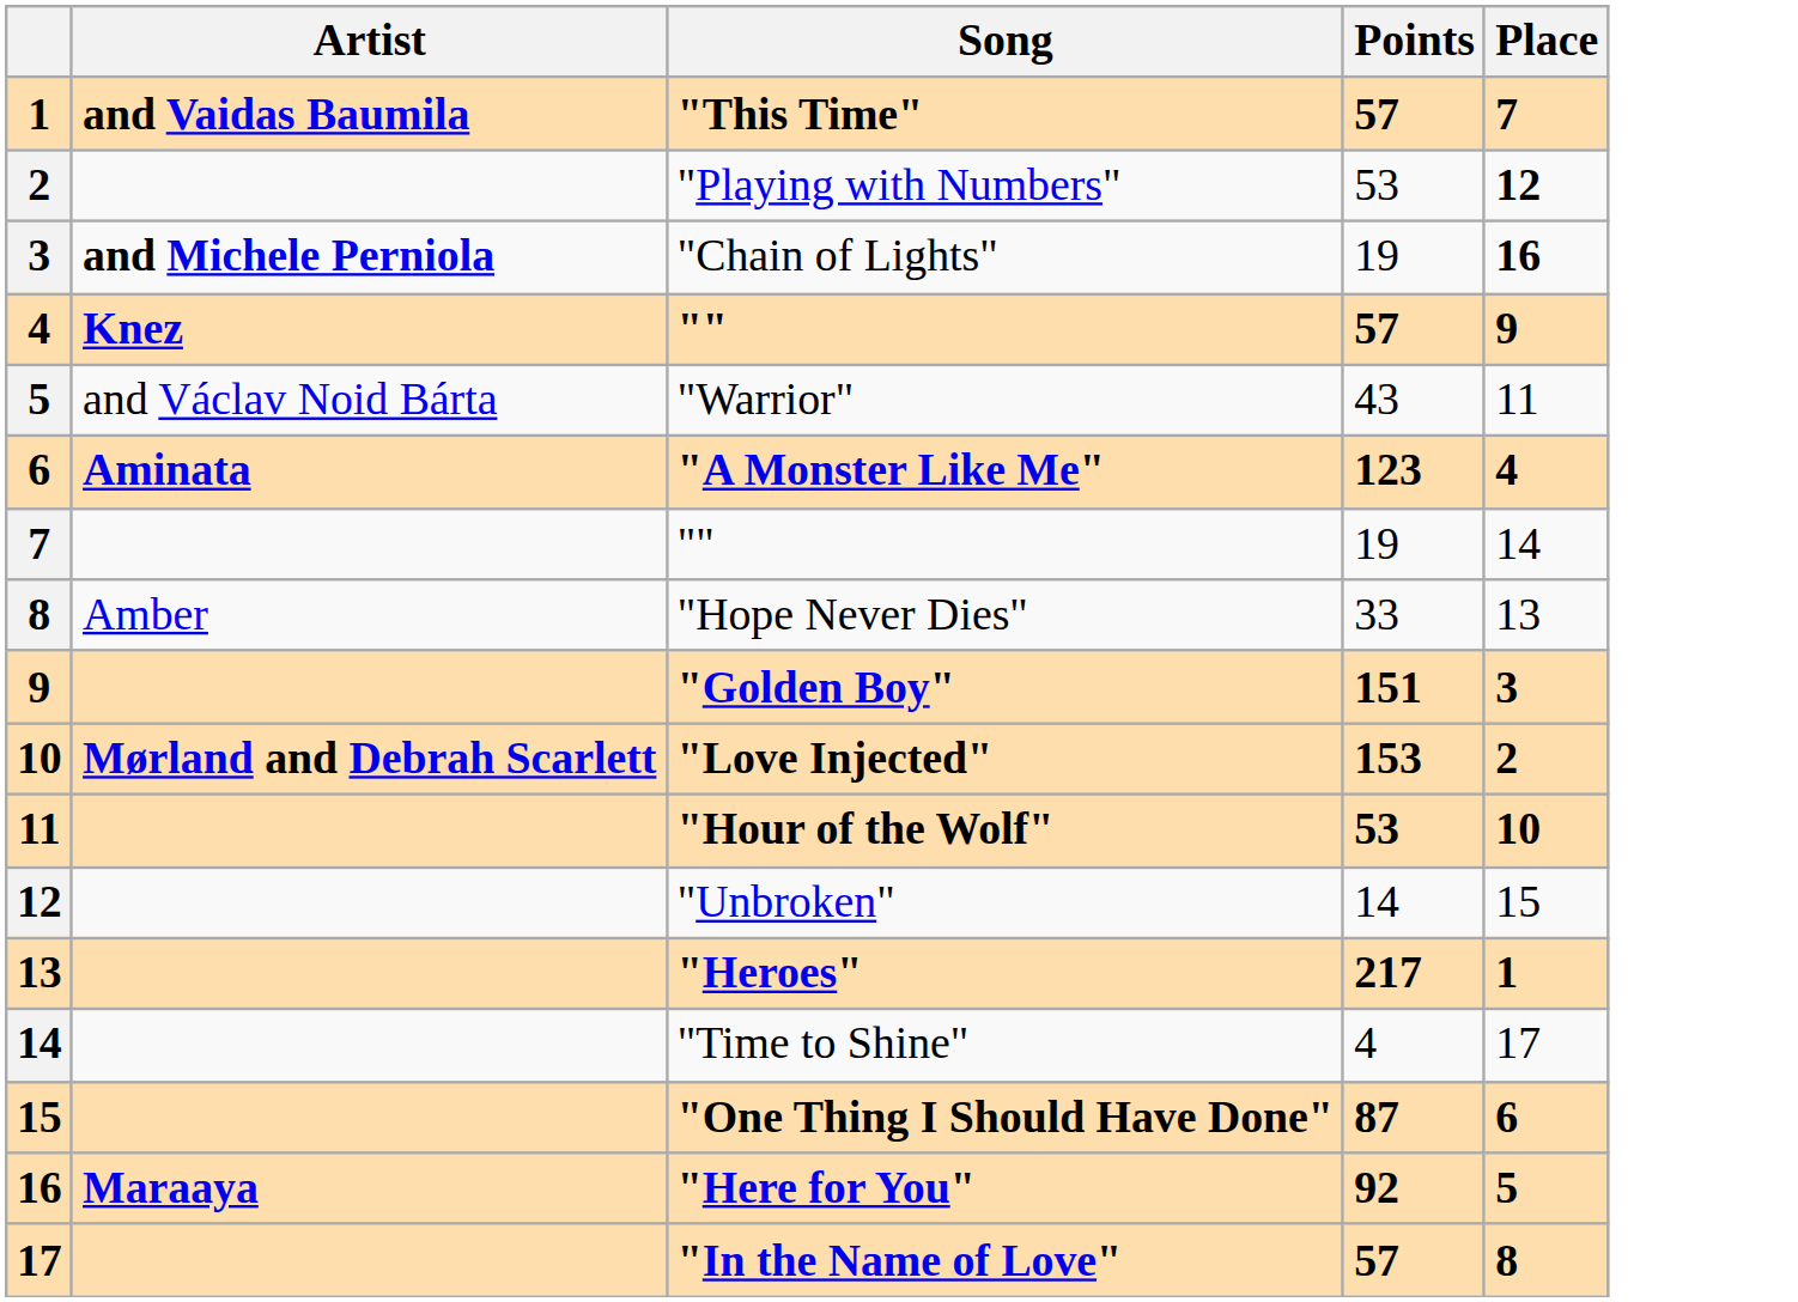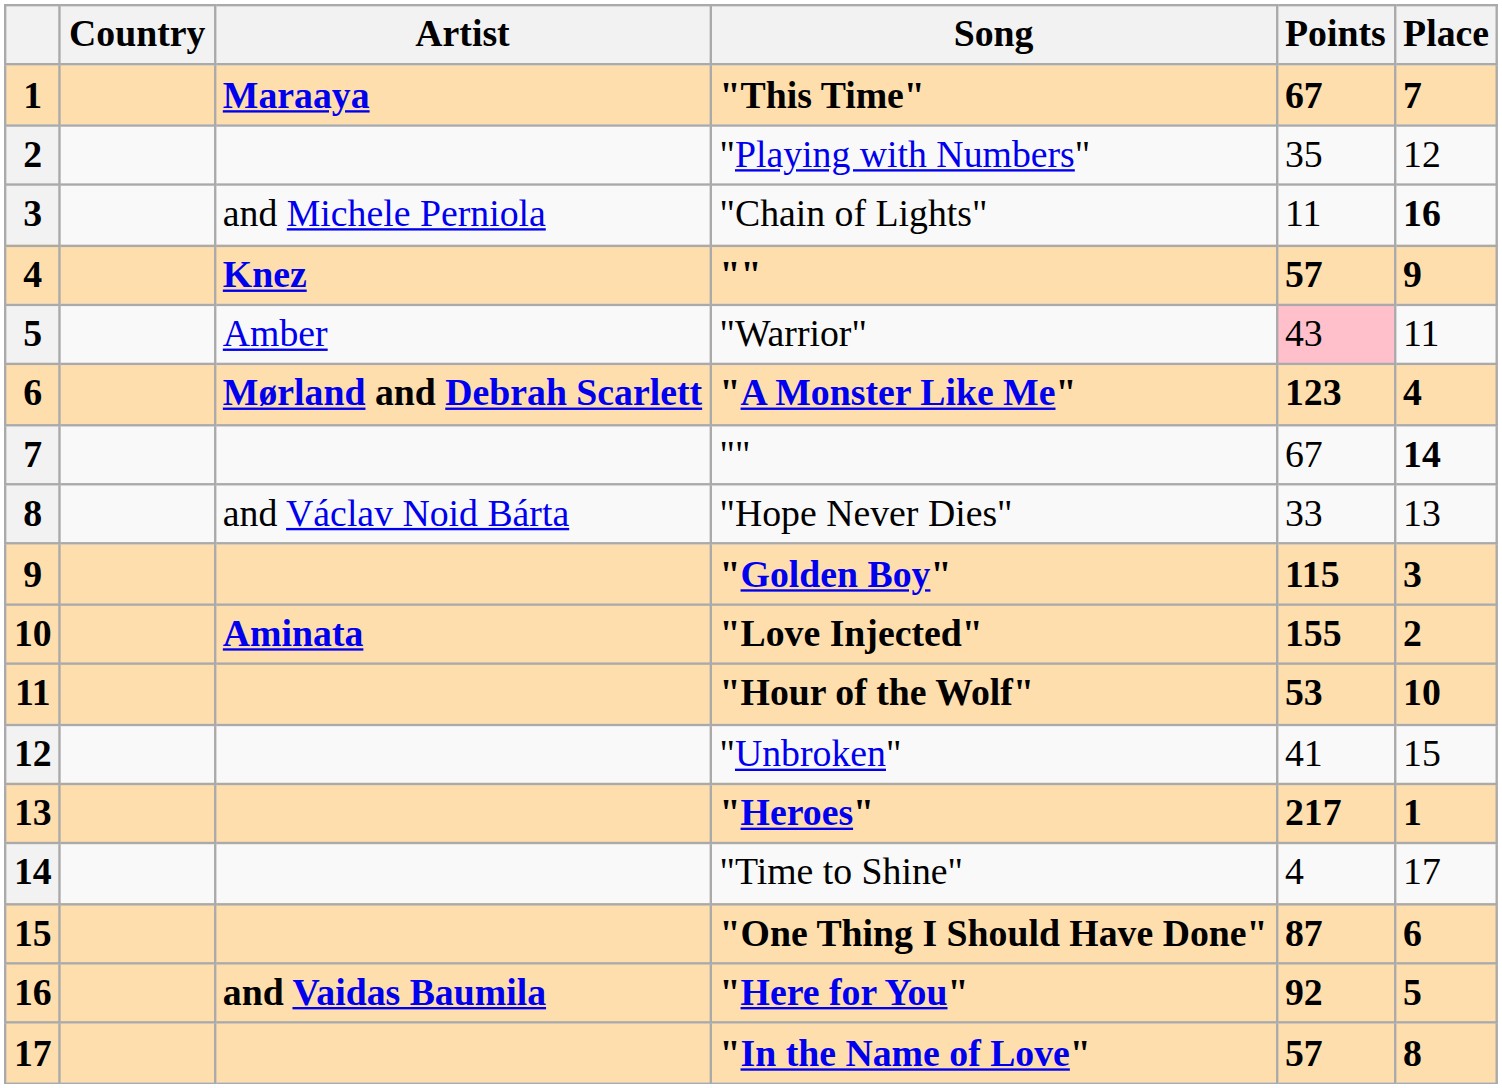 <table class="sortable wikitable plainrowheaders">
 <tr>
 <th scope="col"></th>
+<th scope="col">Country</th>
 <th scope="col">Artist</th>
 <th scope="col">Song</th>
 <th scope="col">Points</th>
 <th scope="col">Place</th>
 </tr>
 <tr style="font-weight:bold; background:navajowhite;">
 <th scope="row" style="text-align:center; font-weight:bold; background:navajowhite;">1</th>
-<td> and <a href='#'>Vaidas Baumila</a></td>
+<td></td>
+<td><a href='#'>Maraaya</a></td>
 <td>"This Time"</td>
-<td>57</td>
+<td>67</td>
 <td>7</td>
 </tr>
 <tr>
 <th scope="row" style="text-align:center;">2</th>
 <td></td>
+<td></td>
 <td>"<a href='#'>Playing with Numbers</a>"</td>
-<td>53</td>
-<td><strong>12</strong></td>
+<td>35</td>
+<td>12</td>
 </tr>
 <tr>
 <th scope="row" style="text-align:center;">3</th>
-<td><strong> and <a href='#'>Michele Perniola</a></strong></td>
+<td></td>
+<td> and <a href='#'>Michele Perniola</a></td>
 <td>"Chain of Lights"</td>
-<td>19</td>
+<td>11</td>
 <td><strong>16</strong></td>
 </tr>
 <tr style="font-weight:bold; background:navajowhite;">
 <th scope="row" style="text-align:center; font-weight:bold; background:navajowhite;">4</th>
+<td></td>
 <td><a href='#'>Knez</a></td>
 <td>""</td>
 <td>57</td>
 <td>9</td>
 </tr>
 <tr>
 <th scope="row" style="text-align:center;">5</th>
-<td> and <a href='#'>Václav Noid Bárta</a></td>
+<td></td>
+<td><a href='#'>Amber</a></td>
 <td>"Warrior"</td>
-<td>43</td>
+<td style="background: pink;">43</td>
 <td>11</td>
 </tr>
 <tr style="font-weight:bold; background:navajowhite;">
 <th scope="row" style="text-align:center; font-weight:bold; background:navajowhite;">6</th>
-<td><a href='#'>Aminata</a></td>
+<td></td>
+<td><a href='#'>Mørland</a> and <a href='#'>Debrah Scarlett</a></td>
 <td>"<a href='#'>A Monster Like Me</a>"</td>
 <td>123</td>
 <td>4</td>
 </tr>
 <tr>
 <th scope="row" style="text-align:center;">7</th>
 <td></td>
+<td></td>
 <td>""</td>
-<td>19</td>
-<td>14</td>
+<td>67</td>
+<td><strong>14</strong></td>
 </tr>
 <tr>
 <th scope="row" style="text-align:center;">8</th>
-<td><a href='#'>Amber</a></td>
+<td></td>
+<td> and <a href='#'>Václav Noid Bárta</a></td>
 <td>"Hope Never Dies"</td>
 <td>33</td>
 <td>13</td>
 </tr>
 <tr style="font-weight:bold; background:navajowhite;">
 <th scope="row" style="text-align:center; font-weight:bold; background:navajowhite;">9</th>
 <td></td>
+<td></td>
 <td>"<a href='#'>Golden Boy</a>"</td>
-<td>151</td>
+<td>115</td>
 <td>3</td>
 </tr>
 <tr style="font-weight:bold; background:navajowhite;">
 <th scope="row" style="text-align:center; font-weight:bold; background:navajowhite;">10</th>
-<td><a href='#'>Mørland</a> and <a href='#'>Debrah Scarlett</a></td>
+<td></td>
+<td><a href='#'>Aminata</a></td>
 <td>"Love Injected"</td>
-<td>153</td>
+<td>155</td>
 <td>2</td>
 </tr>
 <tr style="font-weight:bold; background:navajowhite;">
 <th scope="row" style="text-align:center; font-weight:bold; background:navajowhite;">11</th>
+<td></td>
 <td></td>
 <td>"Hour of the Wolf"</td>
 <td>53</td>
 <td>10</td>
 </tr>
 <tr>
 <th scope="row" style="text-align:center;">12</th>
 <td></td>
+<td></td>
 <td>"<a href='#'>Unbroken</a>"</td>
-<td>14</td>
+<td>41</td>
 <td>15</td>
 </tr>
 <tr style="font-weight:bold; background:navajowhite;">
 <th scope="row" style="text-align:center; font-weight:bold; background:navajowhite;">13</th>
+<td></td>
 <td></td>
 <td>"<a href='#'>Heroes</a>"</td>
 <td>217</td>
 <td>1</td>
 </tr>
 <tr>
 <th scope="row" style="text-align:center;">14</th>
 <td></td>
+<td></td>
 <td>"Time to Shine"</td>
 <td>4</td>
 <td>17</td>
 </tr>
 <tr style="font-weight:bold; background:navajowhite;">
 <th scope="row" style="text-align:center; font-weight:bold; background:navajowhite;">15</th>
 <td></td>
+<td></td>
 <td>"One Thing I Should Have Done"</td>
 <td>87</td>
 <td>6</td>
 </tr>
 <tr style="font-weight:bold; background:navajowhite;">
 <th scope="row" style="text-align:center; font-weight:bold; background:navajowhite;">16</th>
-<td><a href='#'>Maraaya</a></td>
+<td></td>
+<td> and <a href='#'>Vaidas Baumila</a></td>
 <td>"<a href='#'>Here for You</a>"</td>
 <td>92</td>
 <td>5</td>
 </tr>
 <tr style="font-weight:bold; background:navajowhite;">
 <th scope="row" style="text-align:center; font-weight:bold; background:navajowhite;">17</th>
 <td></td>
+<td></td>
 <td>"<a href='#'>In the Name of Love</a>"</td>
 <td>57</td>
 <td>8</td>
 </tr>
 </table>
